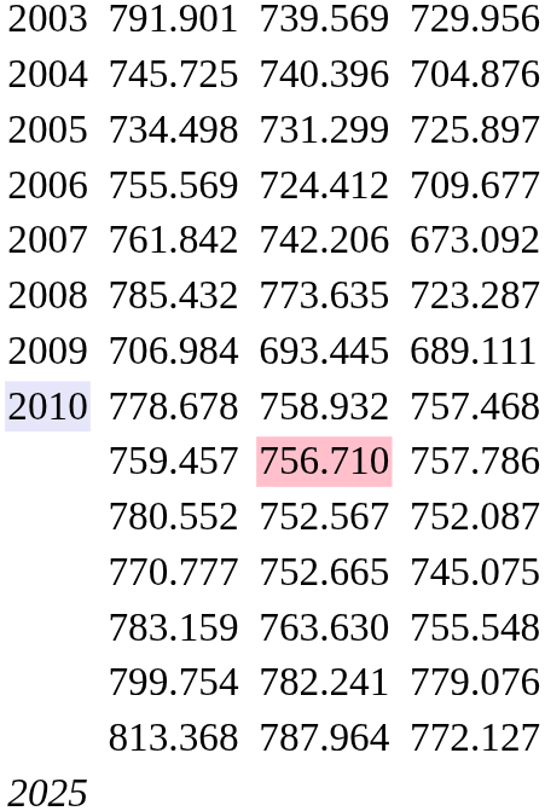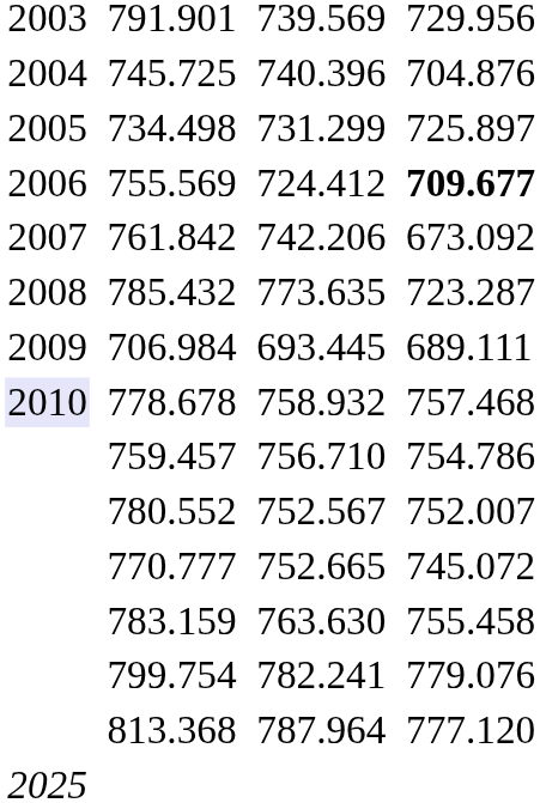 <table>
 <tr>
 <td>2003</td>
 <td></td>
 <td>791.901 </td>
 <td></td>
 <td>739.569</td>
 <td></td>
 <td>729.956</td>
 </tr>
 <tr>
 <td>2004</td>
 <td></td>
 <td>745.725</td>
 <td></td>
 <td>740.396</td>
 <td></td>
 <td>704.876</td>
 </tr>
 <tr>
 <td>2005</td>
 <td></td>
 <td>734.498</td>
 <td></td>
 <td>731.299</td>
 <td></td>
 <td>725.897</td>
 </tr>
 <tr>
 <td>2006</td>
 <td></td>
 <td>755.569</td>
 <td></td>
 <td>724.412</td>
 <td></td>
-<td>709.677</td>
+<td><strong>709.677</strong></td>
 </tr>
 <tr>
 <td>2007</td>
 <td></td>
 <td>761.842</td>
 <td></td>
 <td>742.206</td>
 <td></td>
 <td>673.092</td>
 </tr>
 <tr>
 <td>2008</td>
 <td></td>
 <td>785.432</td>
 <td></td>
 <td>773.635</td>
 <td></td>
 <td>723.287</td>
 </tr>
 <tr>
 <td>2009</td>
 <td></td>
 <td>706.984</td>
 <td></td>
 <td>693.445</td>
 <td></td>
 <td>689.111</td>
 </tr>
 <tr>
 <td style="background: lavender;">2010</td>
 <td></td>
 <td>778.678</td>
 <td></td>
 <td>758.932</td>
 <td></td>
 <td>757.468</td>
 </tr>
 <tr>
 <td></td>
 <td></td>
 <td>759.457</td>
 <td></td>
-<td style="background: pink;">756.710</td>
+<td>756.710</td>
 <td></td>
-<td>757.786</td>
+<td>754.786</td>
 </tr>
 <tr>
 <td></td>
 <td></td>
 <td>780.552</td>
 <td></td>
 <td>752.567</td>
 <td></td>
-<td>752.087</td>
+<td>752.007</td>
 </tr>
 <tr>
 <td></td>
 <td></td>
 <td>770.777</td>
 <td></td>
 <td>752.665</td>
 <td></td>
-<td>745.075</td>
+<td>745.072</td>
 </tr>
 <tr>
 <td></td>
 <td></td>
 <td>783.159</td>
 <td></td>
 <td>763.630</td>
 <td></td>
-<td>755.548</td>
+<td>755.458</td>
 </tr>
 <tr>
 <td></td>
 <td></td>
 <td>799.754 </td>
 <td></td>
 <td>782.241</td>
 <td></td>
 <td>779.076</td>
 </tr>
 <tr>
 <td></td>
 <td></td>
 <td>813.368</td>
 <td></td>
 <td>787.964</td>
 <td></td>
-<td>772.127</td>
+<td>777.120</td>
 </tr>
 <tr>
 <td><em>2025</em></td>
 <td></td>
 <td></td>
 <td></td>
 <td></td>
 <td></td>
 <td></td>
 </tr>
 </table>
